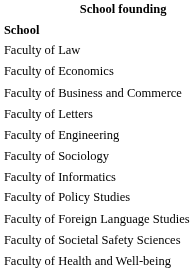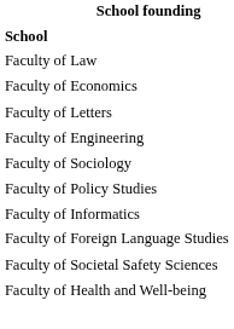 <table class="toccolours" style="float:right; margin-left:1em; font-size:90%; line-height:1.4em; width:280px;">
 <tr>
 <th colspan="2" style="text-align: center;"><strong>School founding</strong></th>
 </tr>
 <tr>
 <td><strong>School</strong></td>
 <td></td>
 </tr>
 <tr>
 <td>Faculty of Law</td>
 <td></td>
 </tr>
 <tr>
 <td>Faculty of Economics</td>
 <td></td>
 </tr>
 <tr>
-<td>Faculty of Business and Commerce</td>
-<td></td>
-</tr>
-<tr>
 <td>Faculty of Letters</td>
 <td></td>
 </tr>
 <tr>
 <td>Faculty of Engineering</td>
 <td></td>
 </tr>
 <tr>
 <td>Faculty of Sociology</td>
 <td></td>
 </tr>
 <tr>
-<td>Faculty of Informatics</td>
+<td>Faculty of Policy Studies</td>
 <td></td>
 </tr>
 <tr>
-<td>Faculty of Policy Studies</td>
+<td>Faculty of Informatics</td>
 <td></td>
 </tr>
 <tr>
 <td>Faculty of Foreign Language Studies</td>
 <td></td>
 </tr>
 <tr>
 <td>Faculty of Societal Safety Sciences</td>
 <td></td>
 </tr>
 <tr>
 <td>Faculty of Health and Well-being</td>
 <td></td>
 </tr>
 </table>
